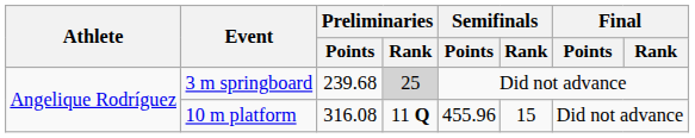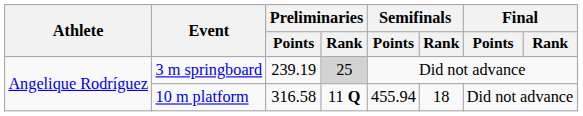 <table class=wikitable style="font-size:90%">
 <tr>
 <th rowspan="2">Athlete</th>
 <th rowspan="2">Event</th>
 <th colspan="2">Preliminaries</th>
 <th colspan="2">Semifinals</th>
 <th colspan="2">Final</th>
 </tr>
 <tr style="font-size:95%">
 <th>Points</th>
 <th>Rank</th>
 <th>Points</th>
 <th>Rank</th>
 <th>Points</th>
 <th>Rank</th>
 </tr>
 <tr align=center>
 <td align=left rowspan=2><a href='#'>Angelique Rodríguez</a></td>
 <td align=left><a href='#'>3 m springboard</a></td>
-<td>239.68</td>
+<td>239.19</td>
 <td style="background: lightgrey;">25</td>
 <td colspan=4>Did not advance</td>
 </tr>
 <tr align=center>
 <td align=left><a href='#'>10 m platform</a></td>
-<td>316.08</td>
+<td>316.58</td>
 <td>11 <strong>Q</strong></td>
-<td>455.96</td>
-<td>15</td>
+<td>455.94</td>
+<td>18</td>
 <td colspan=2>Did not advance</td>
 </tr>
 </table>
